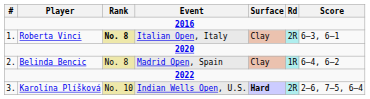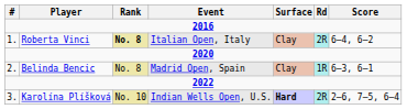 <table class="wikitable sortable">
 <tr>
 <th>#</th>
 <th>Player</th>
 <th>Rank</th>
 <th>Event</th>
 <th>Surface</th>
 <th>Rd</th>
 <th>Score</th>
 </tr>
 <tr>
 <td colspan=7 align=center><strong><a href='#'>2016</a></strong></td>
 </tr>
 <tr>
 <td>1.</td>
 <td> <a href='#'>Roberta Vinci</a></td>
 <td bgcolor=eee8aa><strong>No. 8</strong></td>
 <td bgcolor=e9e9e9><a href='#'>Italian Open</a>, Italy</td>
 <td bgcolor=ebc2af>Clay</td>
 <td bgcolor=afeeee>2R</td>
-<td>6–3, 6–1</td>
+<td>6–4, 6–2</td>
 </tr>
 <tr>
 <td colspan=7 style=text-align:center><strong><a href='#'>2020</a></strong></td>
 </tr>
 <tr>
 <td>2.</td>
 <td> <a href='#'>Belinda Bencic</a></td>
 <td bgcolor=eee8aa>No. 8</td>
 <td bgcolor=e9e9e9><a href='#'>Madrid Open</a>, Spain</td>
 <td bgcolor=ebc2af>Clay</td>
 <td bgcolor=afeeee>1R</td>
-<td>6–4, 6–2</td>
+<td>6–3, 6–1</td>
 </tr>
 <tr>
 <td colspan=7 style=text-align:center><strong><a href='#'>2022</a></strong></td>
 </tr>
 <tr>
 <td>3.</td>
 <td> <a href='#'>Karolína Plíšková</a></td>
 <td bgcolor=eee8aa>No. 10</td>
 <td bgcolor=e9e9e9><a href='#'>Indian Wells Open</a>, U.S.</td>
 <td bgcolor=ccccff><strong>Hard</strong></td>
 <td bgcolor=afeeee>2R</td>
 <td>2–6, 7–5, 6–4</td>
 </tr>
 </table>
